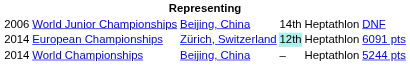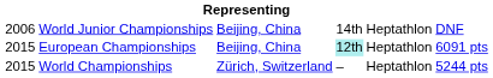 <table>
 <tr>
 <th colspan="6">Representing </th>
 </tr>
 <tr>
 <td>2006</td>
 <td><a href='#'>World Junior Championships</a></td>
 <td><a href='#'>Beijing, China</a></td>
 <td>14th</td>
 <td>Heptathlon</td>
 <td><a href='#'>DNF</a></td>
 </tr>
 <tr>
-<td>2014</td>
+<td>2015</td>
 <td><a href='#'>European Championships</a></td>
-<td><a href='#'>Zürich, Switzerland</a></td>
+<td><a href='#'>Beijing, China</a></td>
 <td style="background: paleturquoise;">12th</td>
 <td>Heptathlon</td>
 <td><a href='#'>6091 pts</a></td>
 </tr>
 <tr>
-<td>2014</td>
+<td>2015</td>
 <td><a href='#'>World Championships</a></td>
-<td><a href='#'>Beijing, China</a></td>
+<td><a href='#'>Zürich, Switzerland</a></td>
 <td>–</td>
 <td>Heptathlon</td>
 <td><a href='#'>5244 pts</a></td>
 </tr>
 </table>
